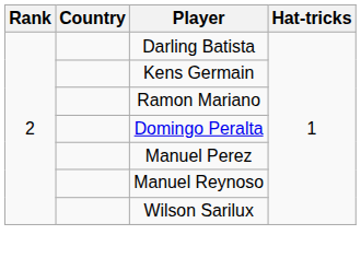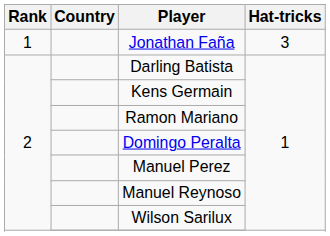 <table class="wikitable" style="text-align:center;">
 <tr>
 <th>Rank</th>
 <th>Country</th>
 <th>Player</th>
 <th>Hat-tricks</th>
+</tr>
+<tr>
+<td>1</td>
+<td></td>
+<td><a href='#'>Jonathan Faña</a></td>
+<td>3</td>
 </tr>
 <tr>
 <td rowspan=10>2</td>
 <td></td>
 <td>Darling Batista</td>
 <td rowspan=10>1</td>
 </tr>
 <tr>
 <td></td>
 <td>Kens Germain</td>
 </tr>
 <tr>
 <td></td>
 <td>Ramon Mariano</td>
 </tr>
 <tr>
 <td></td>
 <td><a href='#'>Domingo Peralta</a></td>
 </tr>
 <tr>
 <td></td>
 <td>Manuel Perez</td>
 </tr>
 <tr>
 <td></td>
 <td>Manuel Reynoso</td>
 </tr>
 <tr>
 <td></td>
 <td>Wilson Sarilux</td>
 </tr>
 <tr>
 </tr>
 </table>
